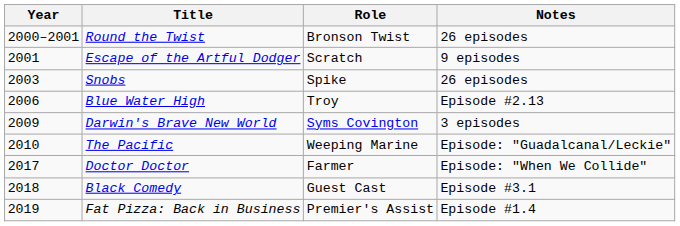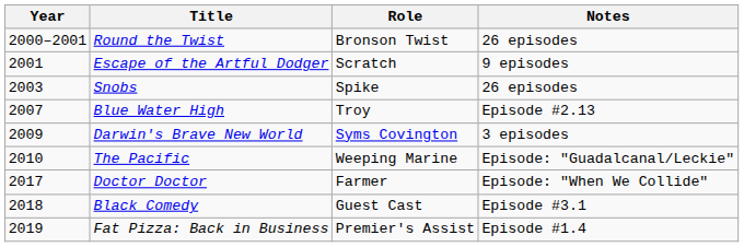 <table class="wikitable">
 <tr>
 <th>Year</th>
 <th>Title</th>
 <th>Role</th>
 <th>Notes</th>
 </tr>
 <tr>
 <td>2000–2001</td>
 <td><em><a href='#'>Round the Twist</a></em></td>
 <td>Bronson Twist</td>
 <td>26 episodes</td>
 </tr>
 <tr>
 <td>2001</td>
 <td><em><a href='#'>Escape of the Artful Dodger</a></em></td>
 <td>Scratch</td>
 <td>9 episodes</td>
 </tr>
 <tr>
 <td>2003</td>
 <td><a href='#'><em>Snobs</em></a></td>
 <td>Spike</td>
 <td>26 episodes</td>
 </tr>
 <tr>
-<td>2006</td>
+<td>2007</td>
 <td><em><a href='#'>Blue Water High</a></em></td>
 <td>Troy</td>
 <td>Episode #2.13</td>
 </tr>
 <tr>
 <td>2009</td>
 <td><em><a href='#'>Darwin's Brave New World</a></em></td>
 <td><a href='#'>Syms Covington</a></td>
 <td>3 episodes</td>
 </tr>
 <tr>
 <td>2010</td>
 <td><a href='#'><em>The Pacific</em></a></td>
 <td>Weeping Marine</td>
 <td>Episode: "Guadalcanal/Leckie"</td>
 </tr>
 <tr>
 <td>2017</td>
 <td><a href='#'><em>Doctor Doctor</em></a></td>
 <td>Farmer</td>
 <td>Episode: "When We Collide"</td>
 </tr>
 <tr>
 <td>2018</td>
 <td><a href='#'><em>Black Comedy</em></a></td>
 <td>Guest Cast</td>
 <td>Episode #3.1</td>
 </tr>
 <tr>
 <td>2019</td>
 <td><em>Fat Pizza: Back in Business</em></td>
 <td>Premier's Assist</td>
 <td>Episode #1.4</td>
 </tr>
 </table>
